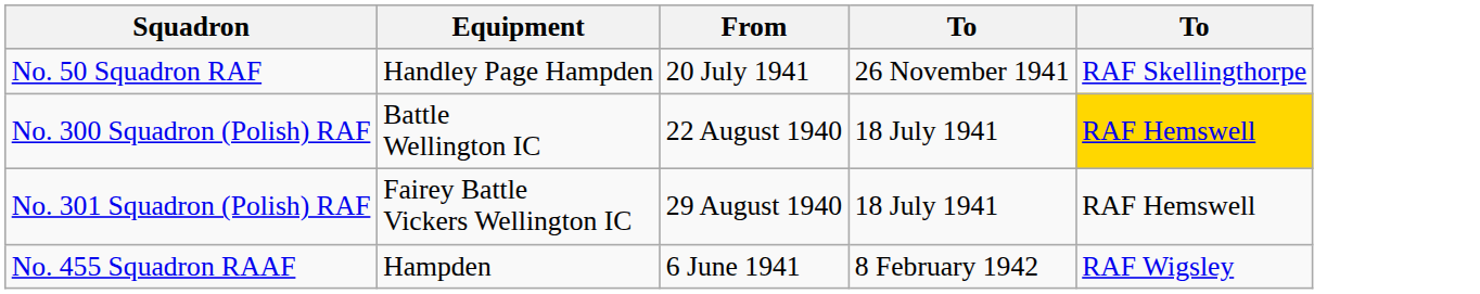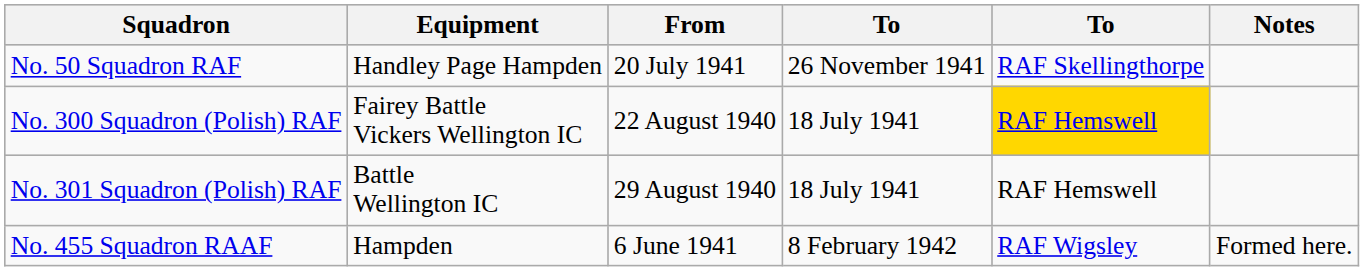 <table class="wikitable sortable">
 <tr>
 <th>Squadron</th>
 <th>Equipment</th>
 <th>From</th>
 <th>To</th>
 <th>To</th>
+<th>Notes</th>
 </tr>
 <tr>
 <td><a href='#'>No. 50 Squadron RAF</a></td>
 <td>Handley Page Hampden</td>
 <td>20 July 1941</td>
 <td>26 November 1941</td>
 <td><a href='#'>RAF Skellingthorpe</a></td>
+<td></td>
 </tr>
 <tr>
 <td><a href='#'>No. 300 Squadron (Polish) RAF</a></td>
-<td>Battle<br>Wellington IC</td>
+<td>Fairey Battle<br>Vickers Wellington IC</td>
 <td>22 August 1940</td>
 <td>18 July 1941</td>
 <td style="background: gold;"><a href='#'>RAF Hemswell</a></td>
+<td></td>
 </tr>
 <tr>
 <td><a href='#'>No. 301 Squadron (Polish) RAF</a></td>
-<td>Fairey Battle<br>Vickers Wellington IC</td>
+<td>Battle<br>Wellington IC</td>
 <td>29 August 1940</td>
 <td>18 July 1941</td>
 <td>RAF Hemswell</td>
+<td></td>
 </tr>
 <tr>
 <td><a href='#'>No. 455 Squadron RAAF</a></td>
 <td>Hampden</td>
 <td>6 June 1941</td>
 <td>8 February 1942</td>
 <td><a href='#'>RAF Wigsley</a></td>
+<td>Formed here.</td>
 </tr>
 </table>
